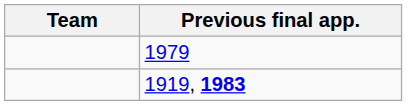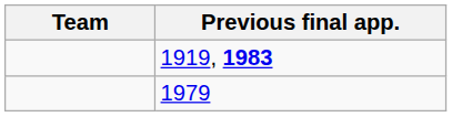 <table class="wikitable">
 <tr>
 <th width=100px>Team</th>
 <th width=200px>Previous final app.</th>
 </tr>
 <tr>
 <td></td>
-<td><a href='#'>1979</a></td>
+<td><a href='#'>1919</a>, <strong><a href='#'>1983</a></strong></td>
 </tr>
 <tr>
 <td></td>
-<td><a href='#'>1919</a>, <strong><a href='#'>1983</a></strong></td>
+<td><a href='#'>1979</a></td>
 </tr>
 </table>
